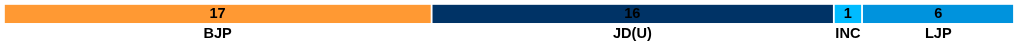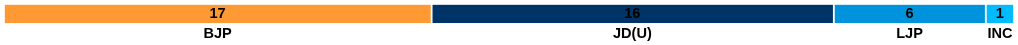 <table style="width:88%; text-align:center;">
 <tr>
 <td style="background:#FF9933; width:42.50%;"><strong>17</strong></td>
 <td style="background:#003366; width:40%;"><strong>16</strong></td>
+<td style="background:#0093dd; width:15%;"><strong>6</strong></td>
 <td style="background:#00BBFF; width:2.50%;"><strong>1</strong></td>
-<td style="background:#0093dd; width:15%;"><strong>6</strong></td>
 </tr>
 <tr>
 <td><span><strong>BJP</strong></span></td>
 <td><span><strong>JD(U)</strong></span></td>
+<td><span><strong>LJP</strong></span></td>
 <td><span><strong>INC</strong></span></td>
-<td><span><strong>LJP</strong></span></td>
 </tr>
 </table>
